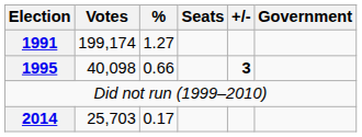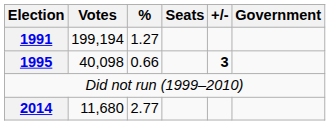 <table class="wikitable" style="text-align:right;">
 <tr>
 <th>Election</th>
 <th>Votes</th>
 <th>%</th>
 <th>Seats</th>
 <th>+/-</th>
 <th>Government</th>
 </tr>
 <tr>
 <th><a href='#'>1991</a></th>
-<td>199,174</td>
+<td>199,194</td>
 <td>1.27</td>
 <td></td>
 <td></td>
 <td></td>
 </tr>
 <tr>
 <th><a href='#'>1995</a></th>
 <td>40,098</td>
 <td>0.66</td>
 <td></td>
 <td><strong> 3</strong></td>
 <td></td>
 </tr>
 <tr>
 <td colspan=11 align=center><em>Did not run (1999–2010)</em></td>
 </tr>
 <tr>
 <th><a href='#'>2014</a></th>
-<td>25,703</td>
-<td>0.17</td>
+<td>11,680</td>
+<td>2.77</td>
 <td></td>
 <td></td>
 <td></td>
 </tr>
 </table>
